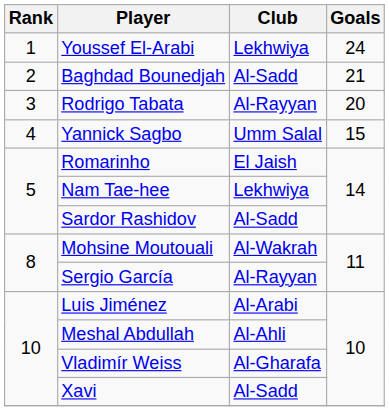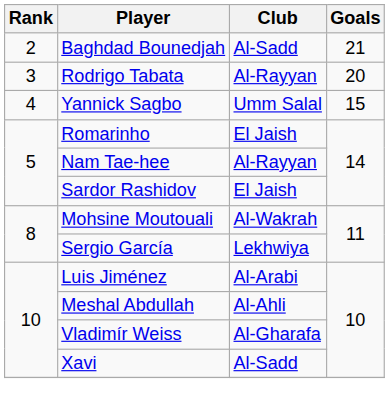 <table class="wikitable" style="text-align:center">
 <tr>
 <th>Rank</th>
 <th>Player</th>
 <th>Club</th>
 <th>Goals</th>
-</tr>
-<tr>
-<td>1</td>
-<td align="left"> <a href='#'>Youssef El-Arabi</a></td>
-<td align="left"><a href='#'>Lekhwiya</a></td>
-<td>24</td>
 </tr>
 <tr>
 <td>2</td>
 <td align="left"> <a href='#'>Baghdad Bounedjah</a></td>
 <td align="left"><a href='#'>Al-Sadd</a></td>
 <td>21</td>
 </tr>
 <tr>
 <td>3</td>
 <td align="left"> <a href='#'>Rodrigo Tabata</a></td>
 <td align="left"><a href='#'>Al-Rayyan</a></td>
 <td>20</td>
 </tr>
 <tr>
 <td>4</td>
 <td align="left"> <a href='#'>Yannick Sagbo</a></td>
 <td align="left"><a href='#'>Umm Salal</a></td>
 <td>15</td>
 </tr>
 <tr>
 <td rowspan=3>5</td>
 <td align="left"> <a href='#'>Romarinho</a></td>
 <td align="left"><a href='#'>El Jaish</a></td>
 <td rowspan=3>14</td>
 </tr>
 <tr>
 <td align="left"> <a href='#'>Nam Tae-hee</a></td>
-<td align="left"><a href='#'>Lekhwiya</a></td>
+<td align="left"><a href='#'>Al-Rayyan</a></td>
 </tr>
 <tr>
 <td align="left"> <a href='#'>Sardor Rashidov</a></td>
-<td align="left"><a href='#'>Al-Sadd</a></td>
+<td align="left"><a href='#'>El Jaish</a></td>
 </tr>
 <tr>
 <td rowspan="2">8</td>
 <td align="left"> <a href='#'>Mohsine Moutouali</a></td>
 <td align="left"><a href='#'>Al-Wakrah</a></td>
 <td rowspan="2">11</td>
 </tr>
 <tr>
 <td align="left"> <a href='#'>Sergio García</a></td>
-<td align="left"><a href='#'>Al-Rayyan</a></td>
+<td align="left"><a href='#'>Lekhwiya</a></td>
 </tr>
 <tr>
 <td rowspan="4">10</td>
 <td align="left"> <a href='#'>Luis Jiménez</a></td>
 <td align="left"><a href='#'>Al-Arabi</a></td>
 <td rowspan="4">10</td>
 </tr>
 <tr>
 <td align="left"> <a href='#'>Meshal Abdullah</a></td>
 <td align="left"><a href='#'>Al-Ahli</a></td>
 </tr>
 <tr>
 <td align="left"> <a href='#'>Vladimír Weiss</a></td>
 <td align="left"><a href='#'>Al-Gharafa</a></td>
 </tr>
 <tr>
 <td align="left"> <a href='#'>Xavi</a></td>
 <td align="left"><a href='#'>Al-Sadd</a></td>
 </tr>
 <tr>
 </tr>
 </table>
